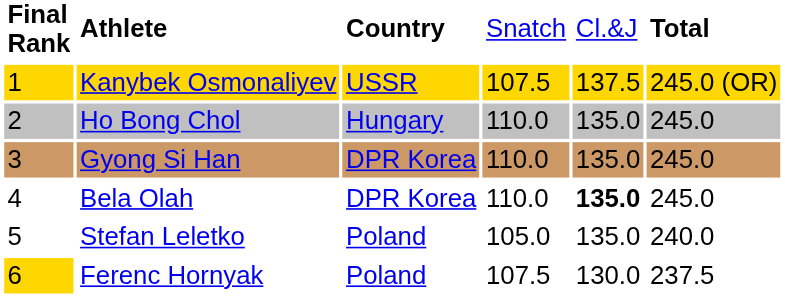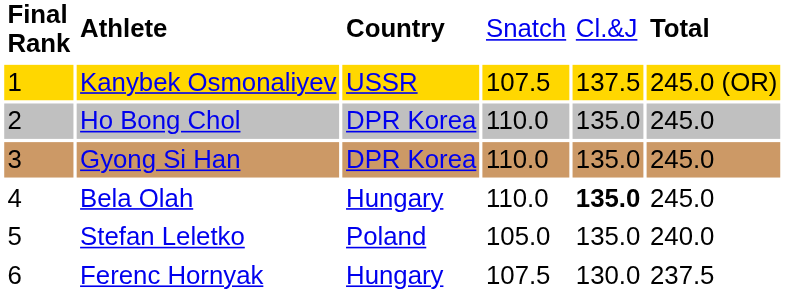 <table border="0" Cellpadding="2">
 <tr>
 <td><strong>Final <br> Rank</strong></td>
 <td><strong>Athlete</strong></td>
 <td><strong>Country</strong></td>
 <td><a href='#'>Snatch</a></td>
 <td><a href='#'>Cl.&J</a></td>
 <td><strong>Total</strong></td>
 </tr>
 <tr bgcolor="gold">
 <td>1</td>
 <td><a href='#'>Kanybek Osmonaliyev</a></td>
 <td><a href='#'>USSR</a></td>
 <td>107.5</td>
 <td>137.5</td>
 <td>245.0 (OR)</td>
 </tr>
 <tr bgcolor="silver">
 <td>2</td>
 <td><a href='#'>Ho Bong Chol</a></td>
-<td><a href='#'>Hungary</a></td>
+<td><a href='#'>DPR Korea</a></td>
 <td>110.0</td>
 <td>135.0</td>
 <td>245.0</td>
 </tr>
 <tr bgcolor="cc9966">
 <td>3</td>
 <td><a href='#'>Gyong Si Han</a></td>
 <td><a href='#'>DPR Korea</a></td>
 <td>110.0</td>
 <td>135.0</td>
 <td>245.0</td>
 </tr>
 <tr>
 <td>4</td>
 <td><a href='#'>Bela Olah</a></td>
-<td><a href='#'>DPR Korea</a></td>
+<td><a href='#'>Hungary</a></td>
 <td>110.0</td>
 <td><strong>135.0</strong></td>
 <td>245.0</td>
 </tr>
 <tr>
 <td>5</td>
 <td><a href='#'>Stefan Leletko</a></td>
 <td><a href='#'>Poland</a></td>
 <td>105.0</td>
 <td>135.0</td>
 <td>240.0</td>
 </tr>
 <tr>
-<td style="background: gold;">6</td>
+<td>6</td>
 <td><a href='#'>Ferenc Hornyak</a></td>
-<td><a href='#'>Poland</a></td>
+<td><a href='#'>Hungary</a></td>
 <td>107.5</td>
 <td>130.0</td>
 <td>237.5</td>
 </tr>
 </table>
